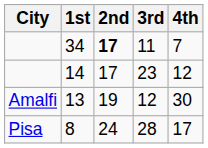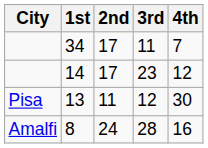 <table class="wikitable">
 <tr>
 <th>City</th>
 <th>1st</th>
 <th>2nd</th>
 <th>3rd</th>
 <th>4th</th>
 </tr>
 <tr>
 <td></td>
 <td>34</td>
-<td><strong>17</strong></td>
+<td>17</td>
 <td>11</td>
 <td>7</td>
 </tr>
 <tr>
 <td></td>
 <td>14</td>
 <td>17</td>
 <td>23</td>
 <td>12</td>
 </tr>
 <tr>
-<td> <a href='#'>Amalfi</a></td>
+<td> <a href='#'>Pisa</a></td>
 <td>13</td>
-<td>19</td>
+<td>11</td>
 <td>12</td>
 <td>30</td>
 </tr>
 <tr>
-<td> <a href='#'>Pisa</a></td>
+<td> <a href='#'>Amalfi</a></td>
 <td>8</td>
 <td>24</td>
 <td>28</td>
-<td>17</td>
+<td>16</td>
 </tr>
 </table>
